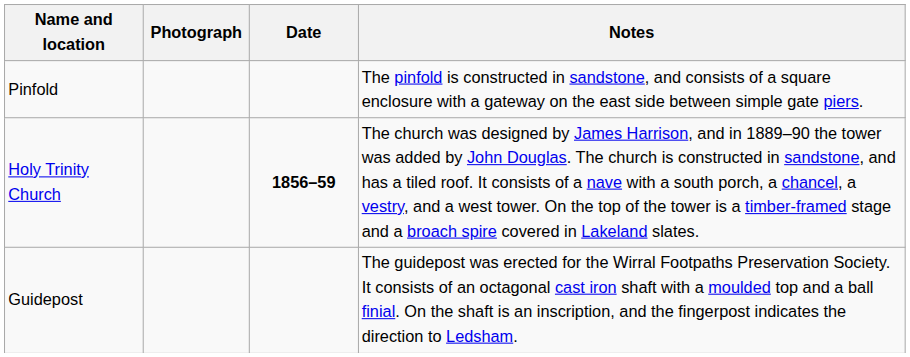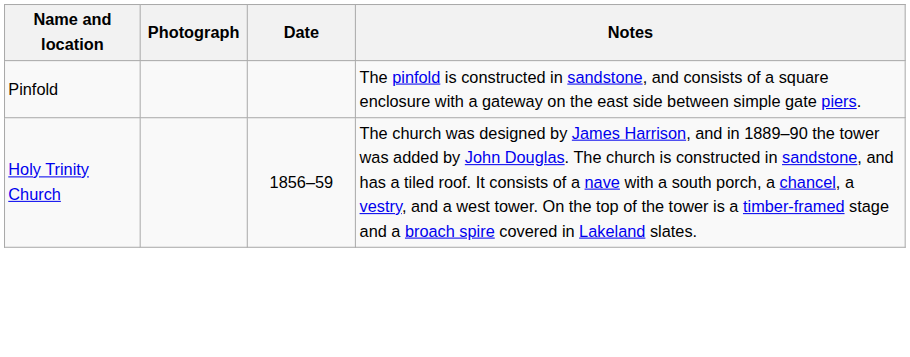 <table class="wikitable sortable plainrowheaders" style="width:100%;border:0px;text-align:left;line-height:150%;">
 <tr>
 <th scope="col"  style="width:150px">Name and location</th>
 <th scope="col"  style="width:100px" class="unsortable">Photograph</th>
 <th scope="col"  style="width:120px">Date</th>
 <th scope="col"  style="width:700px" class="unsortable">Notes</th>
 </tr>
 <tr>
 <td>Pinfold<br><small></small></td>
 <td></td>
 <td align="center"></td>
 <td>The <a href='#'>pinfold</a> is constructed in <a href='#'>sandstone</a>, and consists of a square enclosure with a gateway on the east side between simple gate <a href='#'>piers</a>.</td>
 </tr>
 <tr>
 <td><a href='#'>Holy Trinity Church</a><br><small></small></td>
 <td></td>
-<td align="center"><strong>1856–59</strong></td>
+<td align="center">1856–59</td>
 <td>The church was designed by <a href='#'>James Harrison</a>, and in 1889–90 the tower was added by <a href='#'>John Douglas</a>.  The church is constructed in <a href='#'>sandstone</a>, and has a tiled roof.  It consists of a <a href='#'>nave</a> with a south porch, a <a href='#'>chancel</a>, a <a href='#'>vestry</a>, and a west tower.  On the top of the tower is a <a href='#'>timber-framed</a> stage and a <a href='#'>broach spire</a> covered in <a href='#'>Lakeland</a> slates.</td>
-</tr>
-<tr>
-<td>Guidepost<br><small></small></td>
-<td></td>
-<td align="center"></td>
-<td>The guidepost was erected for the Wirral Footpaths Preservation Society. It consists of an octagonal <a href='#'>cast iron</a> shaft with a <a href='#'>moulded</a> top and a ball <a href='#'>finial</a>.  On the shaft is an inscription, and the fingerpost indicates the direction to <a href='#'>Ledsham</a>.</td>
 </tr>
 <tr>
 </tr>
 </table>
